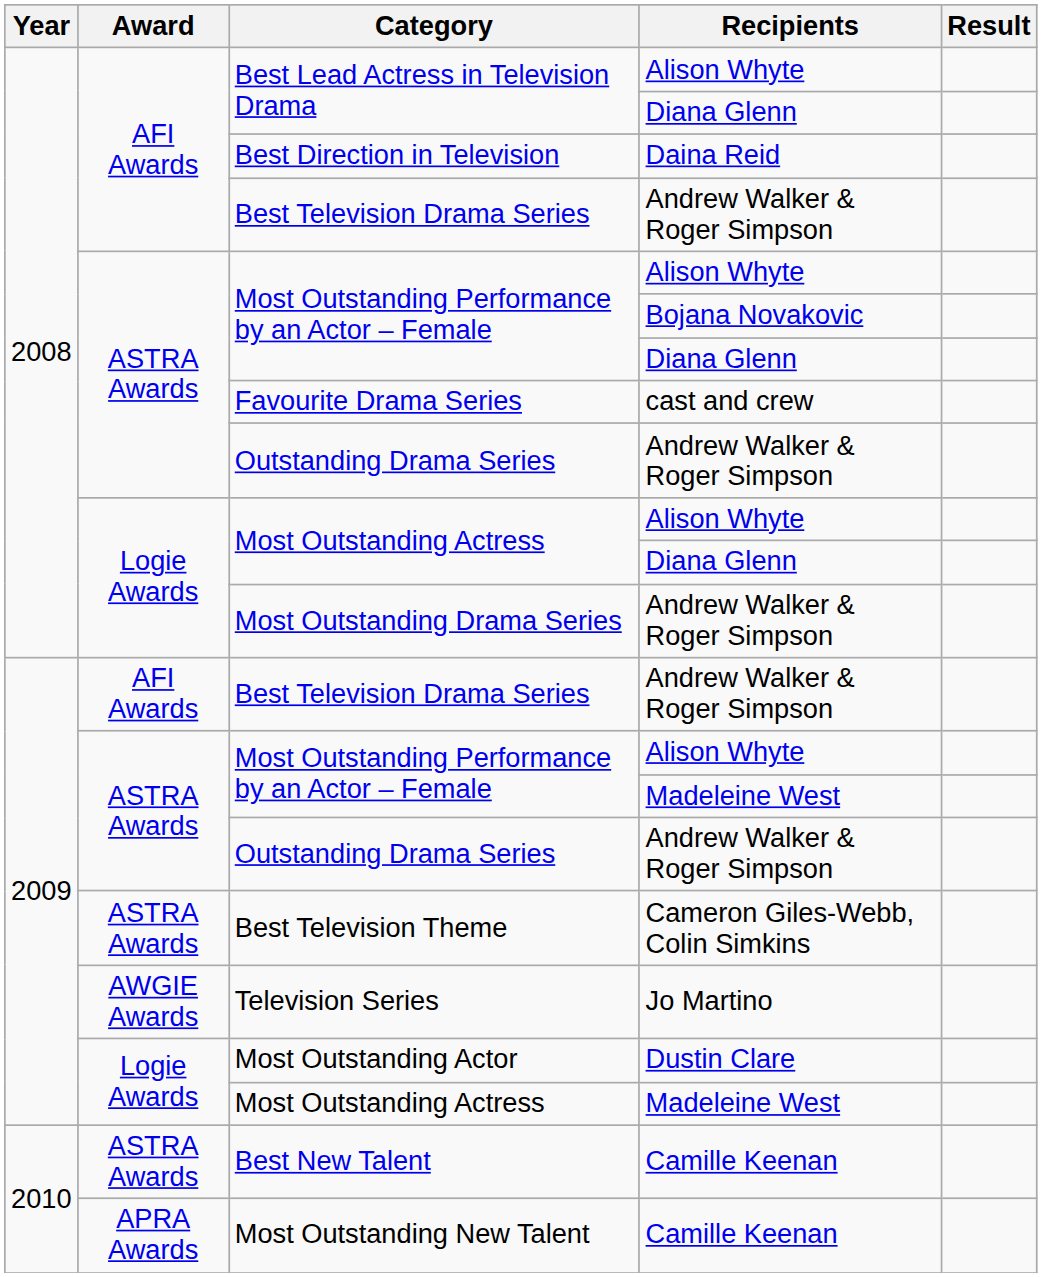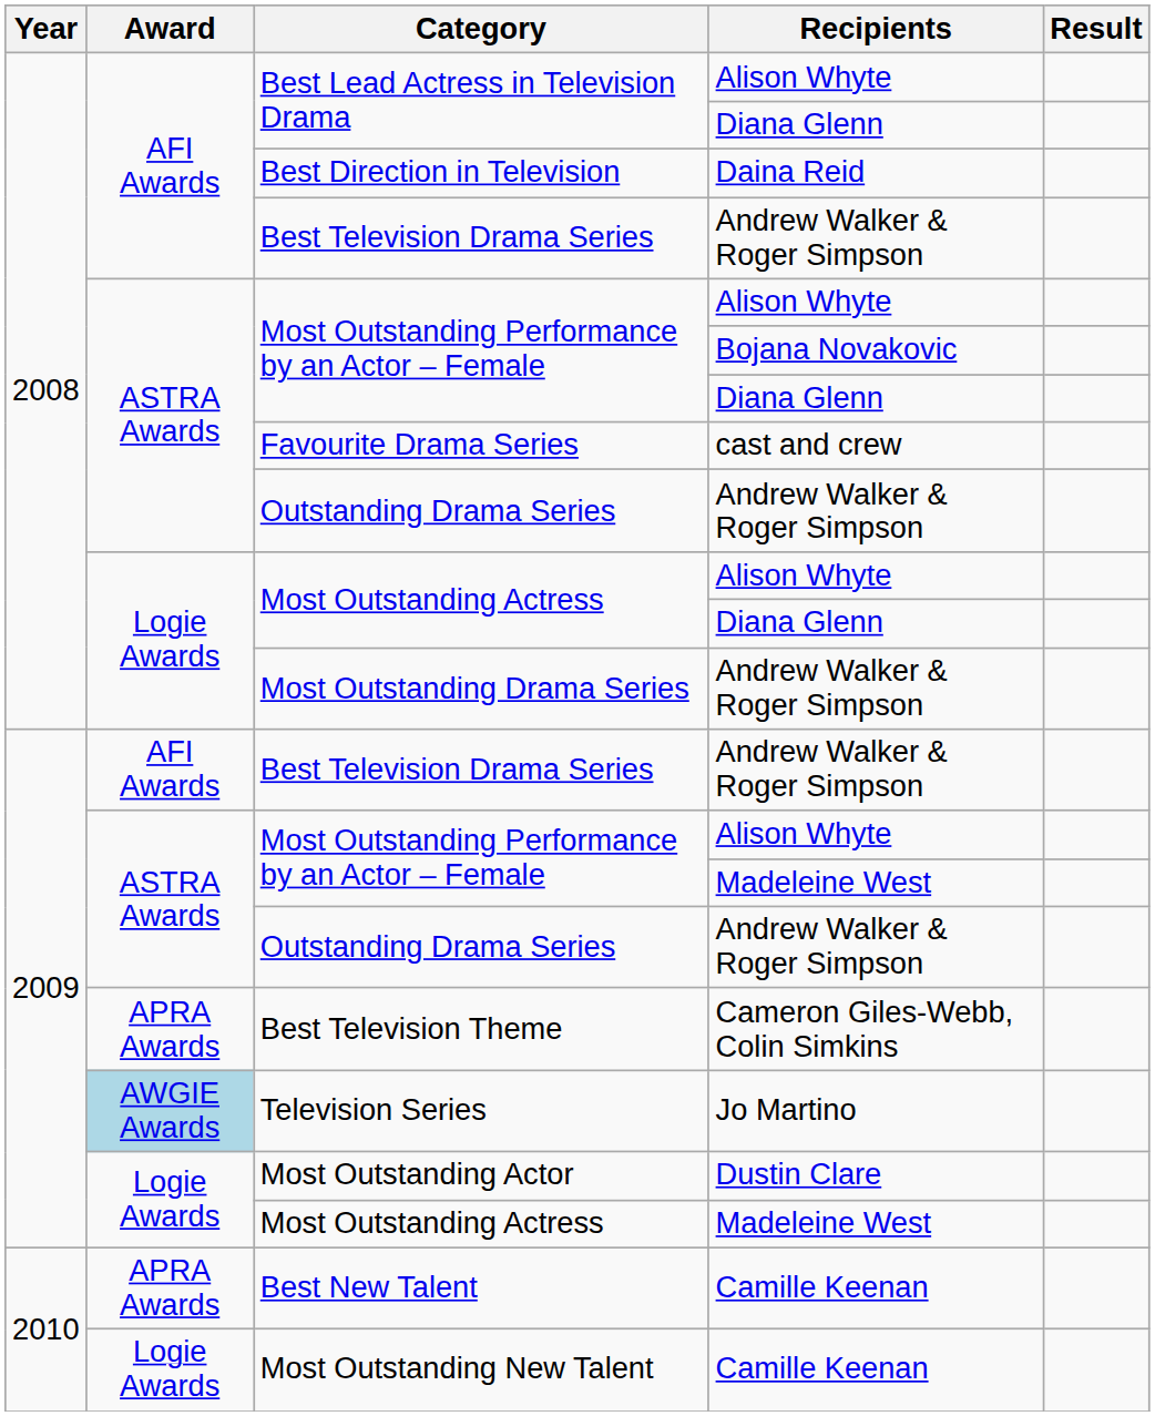 <table class="wikitable">
 <tr>
 <th>Year</th>
 <th>Award</th>
 <th>Category</th>
 <th>Recipients</th>
 <th>Result</th>
 </tr>
 <tr>
 <td style="text-align:center" rowspan=12>2008</td>
 <td style="text-align:center" rowspan=4><a href='#'>AFI Awards</a></td>
 <td rowspan=2><a href='#'>Best Lead Actress in Television Drama</a></td>
 <td><a href='#'>Alison Whyte</a></td>
 <td></td>
 </tr>
 <tr>
 <td><a href='#'>Diana Glenn</a></td>
 <td></td>
 </tr>
 <tr>
 <td><a href='#'>Best Direction in Television</a></td>
 <td><a href='#'>Daina Reid</a></td>
 <td></td>
 </tr>
 <tr>
 <td><a href='#'>Best Television Drama Series</a></td>
 <td>Andrew Walker & Roger Simpson</td>
 <td></td>
 </tr>
 <tr>
 <td style="text-align:center" rowspan=5><a href='#'>ASTRA Awards</a></td>
 <td rowspan=3><a href='#'>Most Outstanding Performance by an Actor – Female</a></td>
 <td><a href='#'>Alison Whyte</a></td>
 <td></td>
 </tr>
 <tr>
 <td><a href='#'>Bojana Novakovic</a></td>
 <td></td>
 </tr>
 <tr>
 <td><a href='#'>Diana Glenn</a></td>
 <td></td>
 </tr>
 <tr>
 <td><a href='#'>Favourite Drama Series</a></td>
 <td>cast and crew</td>
 <td></td>
 </tr>
 <tr>
 <td><a href='#'>Outstanding Drama Series</a></td>
 <td>Andrew Walker & Roger Simpson</td>
 <td></td>
 </tr>
 <tr>
 <td style="text-align:center" rowspan=3><a href='#'>Logie Awards</a></td>
 <td rowspan=2><a href='#'>Most Outstanding Actress</a></td>
 <td><a href='#'>Alison Whyte</a></td>
 <td></td>
 </tr>
 <tr>
 <td><a href='#'>Diana Glenn</a></td>
 <td></td>
 </tr>
 <tr>
 <td><a href='#'>Most Outstanding Drama Series</a></td>
 <td>Andrew Walker & Roger Simpson</td>
 <td></td>
 </tr>
 <tr>
 <td style="text-align:center" rowspan=8>2009</td>
 <td style="text-align:center" rowspan=1><a href='#'>AFI Awards</a></td>
 <td><a href='#'>Best Television Drama Series</a></td>
 <td>Andrew Walker & Roger Simpson</td>
 <td></td>
 </tr>
 <tr>
 <td style="text-align:center" rowspan=3><a href='#'>ASTRA Awards</a></td>
 <td rowspan=2><a href='#'>Most Outstanding Performance by an Actor – Female</a></td>
 <td><a href='#'>Alison Whyte</a></td>
 <td></td>
 </tr>
 <tr>
 <td><a href='#'>Madeleine West</a></td>
 <td></td>
 </tr>
 <tr>
 <td><a href='#'>Outstanding Drama Series</a></td>
 <td>Andrew Walker & Roger Simpson</td>
 <td></td>
 </tr>
 <tr>
-<td style="text-align:center" rowspan=1><a href='#'>ASTRA Awards</a></td>
+<td style="text-align:center" rowspan=1><a href='#'>APRA Awards</a></td>
 <td>Best Television Theme</td>
 <td>Cameron Giles-Webb, Colin Simkins</td>
 <td></td>
 </tr>
 <tr>
-<td style="text-align:center" rowspan=1><a href='#'>AWGIE Awards</a></td>
+<td style="background: lightblue; text-align:center" rowspan=1><a href='#'>AWGIE Awards</a></td>
 <td>Television Series</td>
 <td>Jo Martino</td>
 <td></td>
 </tr>
 <tr>
 <td style="text-align:center" rowspan=2><a href='#'>Logie Awards</a></td>
 <td>Most Outstanding Actor</td>
 <td><a href='#'>Dustin Clare</a></td>
 <td></td>
 </tr>
 <tr>
 <td>Most Outstanding Actress</td>
 <td><a href='#'>Madeleine West</a></td>
 <td></td>
 </tr>
 <tr>
 <td style="text-align:center" rowspan=2>2010</td>
-<td style="text-align:center" rowspan=1><a href='#'>ASTRA Awards</a></td>
+<td style="text-align:center" rowspan=1><a href='#'>APRA Awards</a></td>
 <td><a href='#'>Best New Talent</a></td>
 <td><a href='#'>Camille Keenan</a></td>
 <td></td>
 </tr>
 <tr>
-<td style="text-align:center" rowspan=1><a href='#'>APRA Awards</a></td>
+<td style="text-align:center" rowspan=1><a href='#'>Logie Awards</a></td>
 <td>Most Outstanding New Talent</td>
 <td><a href='#'>Camille Keenan</a></td>
 <td></td>
 </tr>
 </table>
